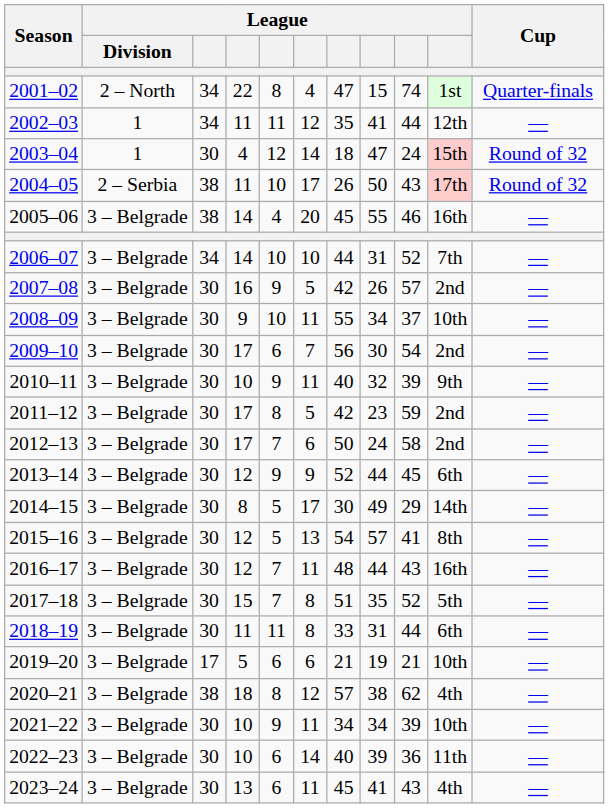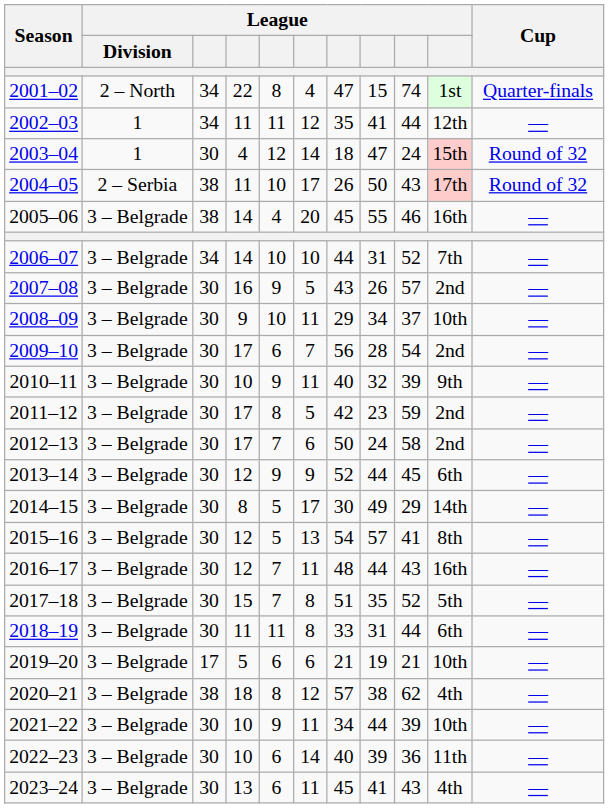 <table class="wikitable sortable" style="text-align:center">
 <tr>
 <th rowspan="2">Season</th>
 <th colspan="9">League</th>
 <th rowspan="2" width="100">Cup</th>
 </tr>
 <tr>
 <th>Division</th>
 <th width="20"></th>
 <th width="20"></th>
 <th width="20"></th>
 <th width="20"></th>
 <th width="20"></th>
 <th width="20"></th>
 <th width="20"></th>
 <th width="20"></th>
 </tr>
 <tr>
 <th colspan="11"></th>
 </tr>
 <tr>
 <td><a href='#'>2001–02</a></td>
 <td>2 – North</td>
 <td>34</td>
 <td>22</td>
 <td>8</td>
 <td>4</td>
 <td>47</td>
 <td>15</td>
 <td>74</td>
 <td style="background-color:#DFD">1st</td>
 <td><a href='#'>Quarter-finals</a></td>
 </tr>
 <tr>
 <td><a href='#'>2002–03</a></td>
 <td>1</td>
 <td>34</td>
 <td>11</td>
 <td>11</td>
 <td>12</td>
 <td>35</td>
 <td>41</td>
 <td>44</td>
 <td>12th</td>
 <td><a href='#'>—</a></td>
 </tr>
 <tr>
 <td><a href='#'>2003–04</a></td>
 <td>1</td>
 <td>30</td>
 <td>4</td>
 <td>12</td>
 <td>14</td>
 <td>18</td>
 <td>47</td>
 <td>24</td>
 <td style="background-color:#FCC">15th</td>
 <td><a href='#'>Round of 32</a></td>
 </tr>
 <tr>
 <td><a href='#'>2004–05</a></td>
 <td>2 – Serbia</td>
 <td>38</td>
 <td>11</td>
 <td>10</td>
 <td>17</td>
 <td>26</td>
 <td>50</td>
 <td>43</td>
 <td style="background-color:#FCC">17th</td>
 <td><a href='#'>Round of 32</a></td>
 </tr>
 <tr>
 <td>2005–06</td>
 <td>3 – Belgrade</td>
 <td>38</td>
 <td>14</td>
 <td>4</td>
 <td>20</td>
 <td>45</td>
 <td>55</td>
 <td>46</td>
 <td>16th</td>
 <td><a href='#'>—</a></td>
 </tr>
 <tr>
 <th colspan="11"></th>
 </tr>
 <tr>
 <td><a href='#'>2006–07</a></td>
 <td>3 – Belgrade</td>
 <td>34</td>
 <td>14</td>
 <td>10</td>
 <td>10</td>
 <td>44</td>
 <td>31</td>
 <td>52</td>
 <td>7th</td>
 <td><a href='#'>—</a></td>
 </tr>
 <tr>
 <td><a href='#'>2007–08</a></td>
 <td>3 – Belgrade</td>
 <td>30</td>
 <td>16</td>
 <td>9</td>
 <td>5</td>
-<td>42</td>
+<td>43</td>
 <td>26</td>
 <td>57</td>
 <td>2nd</td>
 <td><a href='#'>—</a></td>
 </tr>
 <tr>
 <td><a href='#'>2008–09</a></td>
 <td>3 – Belgrade</td>
 <td>30</td>
 <td>9</td>
 <td>10</td>
 <td>11</td>
-<td>55</td>
+<td>29</td>
 <td>34</td>
 <td>37</td>
 <td>10th</td>
 <td><a href='#'>—</a></td>
 </tr>
 <tr>
 <td><a href='#'>2009–10</a></td>
 <td>3 – Belgrade</td>
 <td>30</td>
 <td>17</td>
 <td>6</td>
 <td>7</td>
 <td>56</td>
-<td>30</td>
+<td>28</td>
 <td>54</td>
 <td>2nd</td>
 <td><a href='#'>—</a></td>
 </tr>
 <tr>
 <td>2010–11</td>
 <td>3 – Belgrade</td>
 <td>30</td>
 <td>10</td>
 <td>9</td>
 <td>11</td>
 <td>40</td>
 <td>32</td>
 <td>39</td>
 <td>9th</td>
 <td><a href='#'>—</a></td>
 </tr>
 <tr>
 <td>2011–12</td>
 <td>3 – Belgrade</td>
 <td>30</td>
 <td>17</td>
 <td>8</td>
 <td>5</td>
 <td>42</td>
 <td>23</td>
 <td>59</td>
 <td>2nd</td>
 <td><a href='#'>—</a></td>
 </tr>
 <tr>
 <td>2012–13</td>
 <td>3 – Belgrade</td>
 <td>30</td>
 <td>17</td>
 <td>7</td>
 <td>6</td>
 <td>50</td>
 <td>24</td>
 <td>58</td>
 <td>2nd</td>
 <td><a href='#'>—</a></td>
 </tr>
 <tr>
 <td>2013–14</td>
 <td>3 – Belgrade</td>
 <td>30</td>
 <td>12</td>
 <td>9</td>
 <td>9</td>
 <td>52</td>
 <td>44</td>
 <td>45</td>
 <td>6th</td>
 <td><a href='#'>—</a></td>
 </tr>
 <tr>
 <td>2014–15</td>
 <td>3 – Belgrade</td>
 <td>30</td>
 <td>8</td>
 <td>5</td>
 <td>17</td>
 <td>30</td>
 <td>49</td>
 <td>29</td>
 <td>14th</td>
 <td><a href='#'>—</a></td>
 </tr>
 <tr>
 <td>2015–16</td>
 <td>3 – Belgrade</td>
 <td>30</td>
 <td>12</td>
 <td>5</td>
 <td>13</td>
 <td>54</td>
 <td>57</td>
 <td>41</td>
 <td>8th</td>
 <td><a href='#'>—</a></td>
 </tr>
 <tr>
 <td>2016–17</td>
 <td>3 – Belgrade</td>
 <td>30</td>
 <td>12</td>
 <td>7</td>
 <td>11</td>
 <td>48</td>
 <td>44</td>
 <td>43</td>
 <td>16th</td>
 <td><a href='#'>—</a></td>
 </tr>
 <tr>
 <td>2017–18</td>
 <td>3 – Belgrade</td>
 <td>30</td>
 <td>15</td>
 <td>7</td>
 <td>8</td>
 <td>51</td>
 <td>35</td>
 <td>52</td>
 <td>5th</td>
 <td><a href='#'>—</a></td>
 </tr>
 <tr>
 <td><a href='#'>2018–19</a></td>
 <td>3 – Belgrade</td>
 <td>30</td>
 <td>11</td>
 <td>11</td>
 <td>8</td>
 <td>33</td>
 <td>31</td>
 <td>44</td>
 <td>6th</td>
 <td><a href='#'>—</a></td>
 </tr>
 <tr>
 <td>2019–20</td>
 <td>3 – Belgrade</td>
 <td>17</td>
 <td>5</td>
 <td>6</td>
 <td>6</td>
 <td>21</td>
 <td>19</td>
 <td>21</td>
 <td>10th</td>
 <td><a href='#'>—</a></td>
 </tr>
 <tr>
 <td>2020–21</td>
 <td>3 – Belgrade</td>
 <td>38</td>
 <td>18</td>
 <td>8</td>
 <td>12</td>
 <td>57</td>
 <td>38</td>
 <td>62</td>
 <td>4th</td>
 <td><a href='#'>—</a></td>
 </tr>
 <tr>
 <td>2021–22</td>
 <td>3 – Belgrade</td>
 <td>30</td>
 <td>10</td>
 <td>9</td>
 <td>11</td>
 <td>34</td>
-<td>34</td>
+<td>44</td>
 <td>39</td>
 <td>10th</td>
 <td><a href='#'>—</a></td>
 </tr>
 <tr>
 <td>2022–23</td>
 <td>3 – Belgrade</td>
 <td>30</td>
 <td>10</td>
 <td>6</td>
 <td>14</td>
 <td>40</td>
 <td>39</td>
 <td>36</td>
 <td>11th</td>
 <td><a href='#'>—</a></td>
 </tr>
 <tr>
 <td>2023–24</td>
 <td>3 – Belgrade</td>
 <td>30</td>
 <td>13</td>
 <td>6</td>
 <td>11</td>
 <td>45</td>
 <td>41</td>
 <td>43</td>
 <td>4th</td>
 <td><a href='#'>—</a></td>
 </tr>
 </table>
